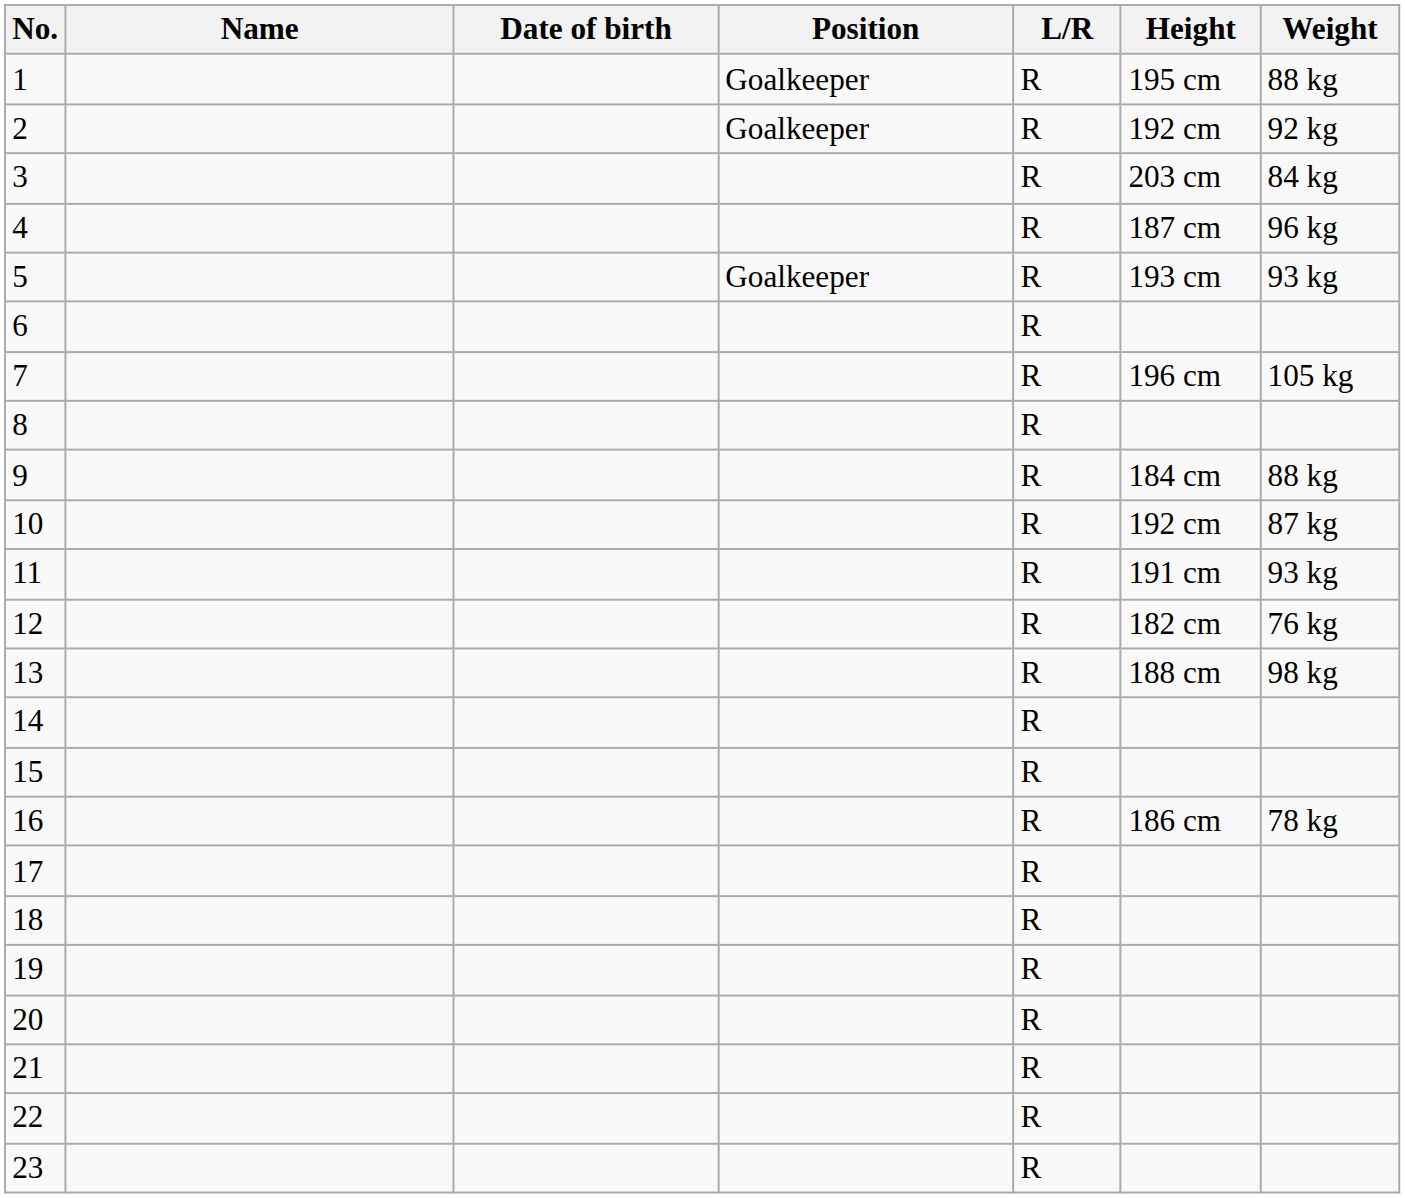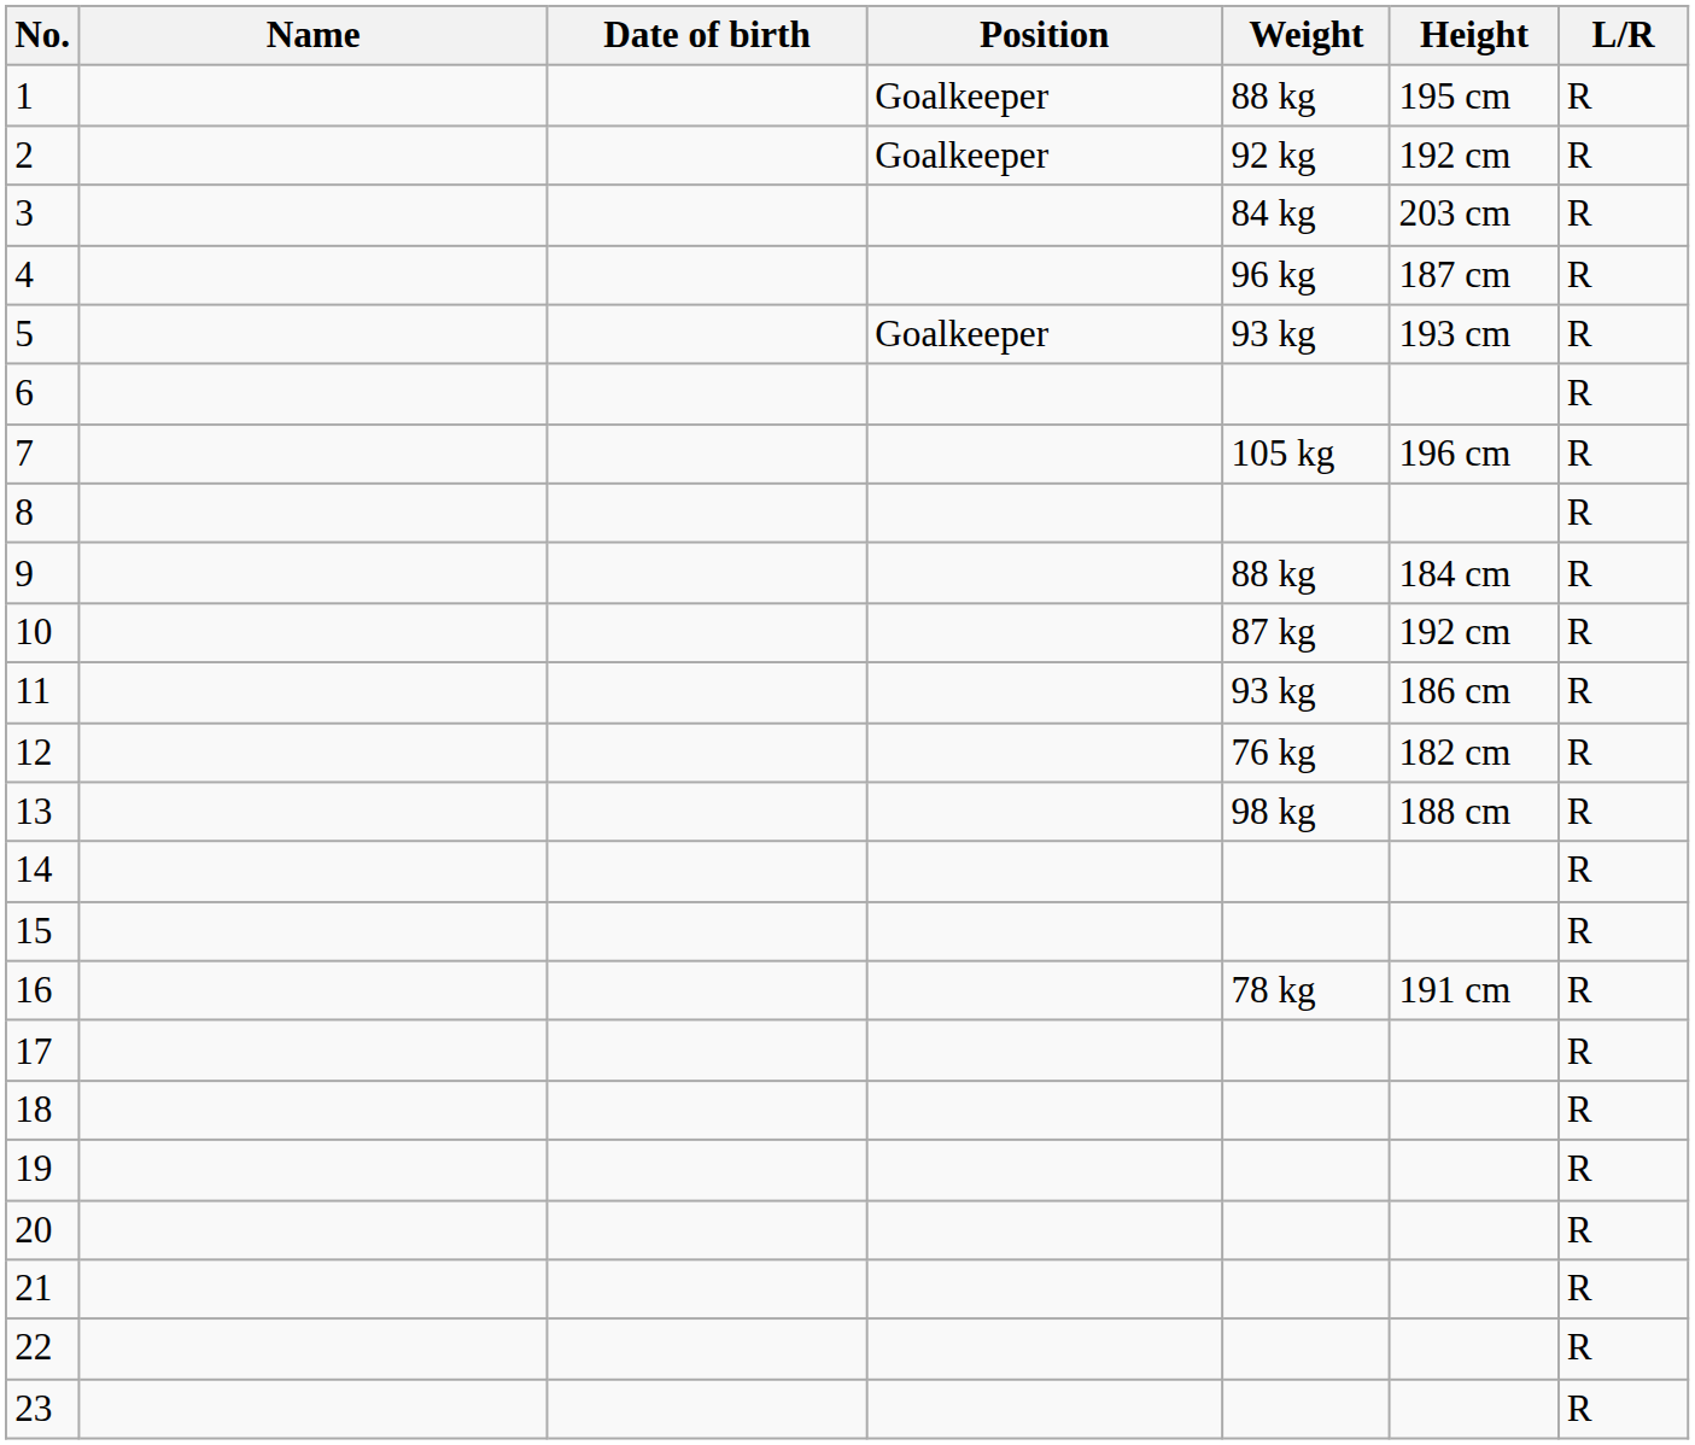 <table class="wikitable sortable" style=font-size:100%; text-align:center;>
 <tr>
 <th>No.</th>
 <th style=width:12em>Name</th>
 <th style=width:8em>Date of birth</th>
 <th style=width:9em>Position</th>
+<th style=width:4em>Weight</th>
+<th style=width:4em>Height</th>
 <th style=width:3em>L/R</th>
-<th style=width:4em>Height</th>
-<th style=width:4em>Weight</th>
 </tr>
 <tr>
 <td>1</td>
 <td align=left></td>
 <td align=right></td>
 <td>Goalkeeper</td>
+<td>88 kg</td>
+<td>195 cm</td>
 <td>R</td>
-<td>195 cm</td>
-<td>88 kg</td>
 </tr>
 <tr>
 <td>2</td>
 <td align=left></td>
 <td align=right></td>
 <td>Goalkeeper</td>
+<td>92 kg</td>
+<td>192 cm</td>
 <td>R</td>
-<td>192 cm</td>
-<td>92 kg</td>
 </tr>
 <tr>
 <td>3</td>
 <td align=left></td>
 <td align=right></td>
 <td></td>
+<td>84 kg</td>
+<td>203 cm</td>
 <td>R</td>
-<td>203 cm</td>
-<td>84 kg</td>
 </tr>
 <tr>
 <td>4</td>
 <td align=left></td>
 <td align=right></td>
 <td></td>
+<td>96 kg</td>
+<td>187 cm</td>
 <td>R</td>
-<td>187 cm</td>
-<td>96 kg</td>
 </tr>
 <tr>
 <td>5</td>
 <td align=left></td>
 <td align=right></td>
 <td>Goalkeeper</td>
+<td>93 kg</td>
+<td>193 cm</td>
 <td>R</td>
-<td>193 cm</td>
-<td>93 kg</td>
 </tr>
 <tr>
 <td>6</td>
 <td align=left></td>
 <td align=right></td>
 <td></td>
-<td>R</td>
 <td></td>
 <td></td>
+<td>R</td>
 </tr>
 <tr>
 <td>7</td>
 <td align=left></td>
 <td align=right></td>
 <td></td>
+<td>105 kg</td>
+<td>196 cm</td>
 <td>R</td>
-<td>196 cm</td>
-<td>105 kg</td>
 </tr>
 <tr>
 <td>8</td>
 <td align=left></td>
 <td align=right></td>
 <td></td>
-<td>R</td>
 <td></td>
 <td></td>
+<td>R</td>
 </tr>
 <tr>
 <td>9</td>
 <td align=left></td>
 <td align=right></td>
 <td></td>
+<td>88 kg</td>
+<td>184 cm</td>
 <td>R</td>
-<td>184 cm</td>
-<td>88 kg</td>
 </tr>
 <tr>
 <td>10</td>
 <td align=left></td>
 <td align=right></td>
 <td></td>
+<td>87 kg</td>
+<td>192 cm</td>
 <td>R</td>
-<td>192 cm</td>
-<td>87 kg</td>
 </tr>
 <tr>
 <td>11</td>
 <td align=left></td>
 <td align=right></td>
 <td></td>
+<td>93 kg</td>
+<td>186 cm</td>
 <td>R</td>
-<td>191 cm</td>
-<td>93 kg</td>
 </tr>
 <tr>
 <td>12</td>
 <td align=left></td>
 <td align=right></td>
 <td></td>
+<td>76 kg</td>
+<td>182 cm</td>
 <td>R</td>
-<td>182 cm</td>
-<td>76 kg</td>
 </tr>
 <tr>
 <td>13</td>
 <td align=left></td>
 <td align=right></td>
 <td></td>
+<td>98 kg</td>
+<td>188 cm</td>
 <td>R</td>
-<td>188 cm</td>
-<td>98 kg</td>
 </tr>
 <tr>
 <td>14</td>
 <td align=left></td>
 <td align=right></td>
 <td></td>
-<td>R</td>
 <td></td>
 <td></td>
+<td>R</td>
 </tr>
 <tr>
 <td>15</td>
 <td align=left></td>
 <td align=right></td>
 <td></td>
-<td>R</td>
 <td></td>
 <td></td>
+<td>R</td>
 </tr>
 <tr>
 <td>16</td>
 <td align=left></td>
 <td align=right></td>
 <td></td>
+<td>78 kg</td>
+<td>191 cm</td>
 <td>R</td>
-<td>186 cm</td>
-<td>78 kg</td>
 </tr>
 <tr>
 <td>17</td>
 <td align=left></td>
 <td align=right></td>
 <td></td>
-<td>R</td>
 <td></td>
 <td></td>
+<td>R</td>
 </tr>
 <tr>
 <td>18</td>
 <td align=left></td>
 <td align=right></td>
 <td></td>
-<td>R</td>
 <td></td>
 <td></td>
+<td>R</td>
 </tr>
 <tr>
 <td>19</td>
 <td align=left></td>
 <td align=right></td>
 <td></td>
-<td>R</td>
 <td></td>
 <td></td>
+<td>R</td>
 </tr>
 <tr>
 <td>20</td>
 <td align=left></td>
 <td align=right></td>
 <td></td>
-<td>R</td>
 <td></td>
 <td></td>
+<td>R</td>
 </tr>
 <tr>
 <td>21</td>
 <td align=left></td>
 <td align=right></td>
 <td></td>
-<td>R</td>
 <td></td>
 <td></td>
+<td>R</td>
 </tr>
 <tr>
 <td>22</td>
 <td align=left></td>
 <td align=right></td>
 <td></td>
-<td>R</td>
 <td></td>
 <td></td>
+<td>R</td>
 </tr>
 <tr>
 <td>23</td>
 <td align=left></td>
 <td align=right></td>
 <td></td>
-<td>R</td>
 <td></td>
 <td></td>
+<td>R</td>
 </tr>
 </table>
